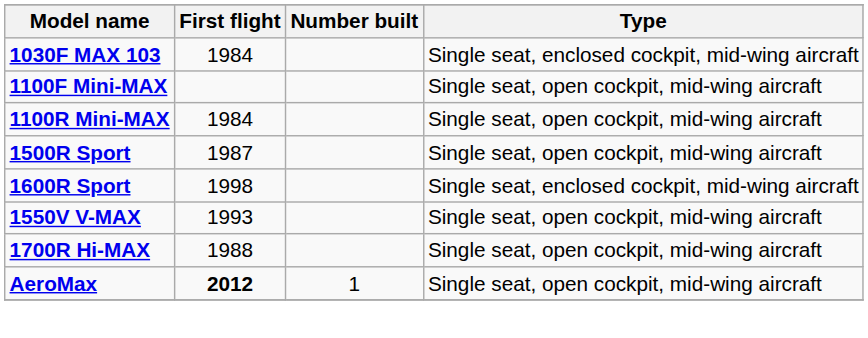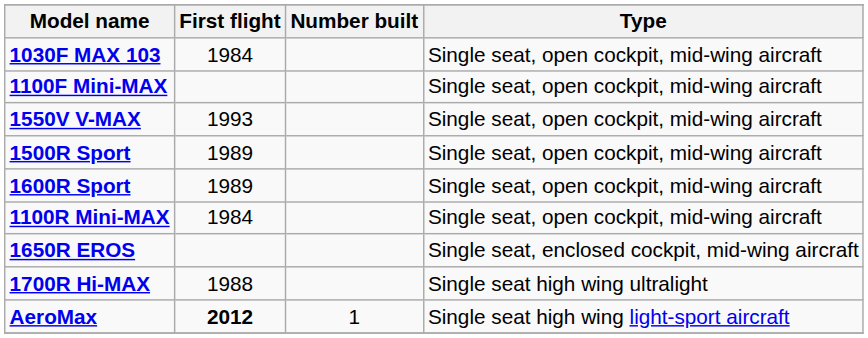 <table class="wikitable" align=center style="font-size:90%;">
 <tr>
 </tr>
 <tr style="background:#efefef;">
 <th>Model name</th>
 <th>First flight</th>
 <th>Number built</th>
 <th>Type</th>
 </tr>
 <tr>
 <td align=left><strong><a href='#'>1030F MAX 103</a></strong></td>
 <td align=center>1984</td>
 <td align=center></td>
-<td align=left>Single seat, enclosed cockpit, mid-wing aircraft</td>
+<td align=left>Single seat, open cockpit, mid-wing aircraft</td>
 </tr>
 <tr>
 <td align=left><strong><a href='#'>1100F Mini-MAX</a></strong></td>
 <td align=center></td>
+<td align=center></td>
+<td align=left>Single seat, open cockpit, mid-wing aircraft</td>
+</tr>
+<tr>
+<td align=left><strong><a href='#'>1550V V-MAX</a></strong></td>
+<td align=center>1993</td>
+<td align=center></td>
+<td align=left>Single seat, open cockpit, mid-wing aircraft</td>
+</tr>
+<tr>
+<td align=left><strong><a href='#'>1500R Sport</a></strong></td>
+<td align=center>1989</td>
+<td align=center></td>
+<td align=left>Single seat, open cockpit, mid-wing aircraft</td>
+</tr>
+<tr>
+<td align=left><strong><a href='#'>1600R Sport</a></strong></td>
+<td align=center>1989</td>
 <td align=center></td>
 <td align=left>Single seat, open cockpit, mid-wing aircraft</td>
 </tr>
 <tr>
 <td align=left><strong><a href='#'>1100R Mini-MAX</a></strong></td>
 <td align=center>1984</td>
 <td align=center></td>
 <td align=left>Single seat, open cockpit, mid-wing aircraft</td>
 </tr>
 <tr>
-<td align=left><strong><a href='#'>1500R Sport</a></strong></td>
-<td align=center>1987</td>
+<td align=left><strong><a href='#'>1650R EROS</a></strong></td>
 <td align=center></td>
-<td align=left>Single seat, open cockpit, mid-wing aircraft</td>
-</tr>
-<tr>
-<td align=left><strong><a href='#'>1600R Sport</a></strong></td>
-<td align=center>1998</td>
 <td align=center></td>
 <td align=left>Single seat, enclosed cockpit, mid-wing aircraft</td>
-</tr>
-<tr>
-<td align=left><strong><a href='#'>1550V V-MAX</a></strong></td>
-<td align=center>1993</td>
-<td align=center></td>
-<td align=left>Single seat, open cockpit, mid-wing aircraft</td>
 </tr>
 <tr>
 <td align=left><strong><a href='#'>1700R Hi-MAX</a></strong></td>
 <td align=center>1988</td>
 <td align=center></td>
-<td align=left>Single seat, open cockpit, mid-wing aircraft</td>
+<td align=left>Single  seat high wing ultralight</td>
 </tr>
 <tr>
 <td align=left><strong><a href='#'>AeroMax</a></strong></td>
 <td align=center><strong>2012</strong></td>
 <td align=center>1</td>
-<td align=left>Single seat, open cockpit, mid-wing aircraft</td>
+<td align=left>Single seat high wing <a href='#'>light-sport aircraft</a></td>
 </tr>
 <tr>
 </tr>
 </table>
